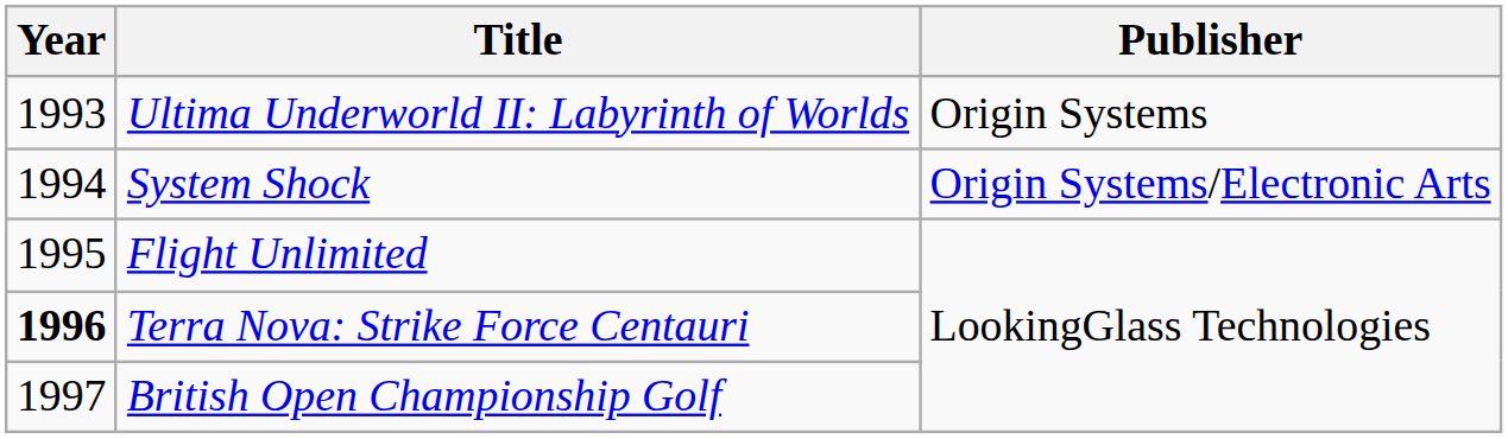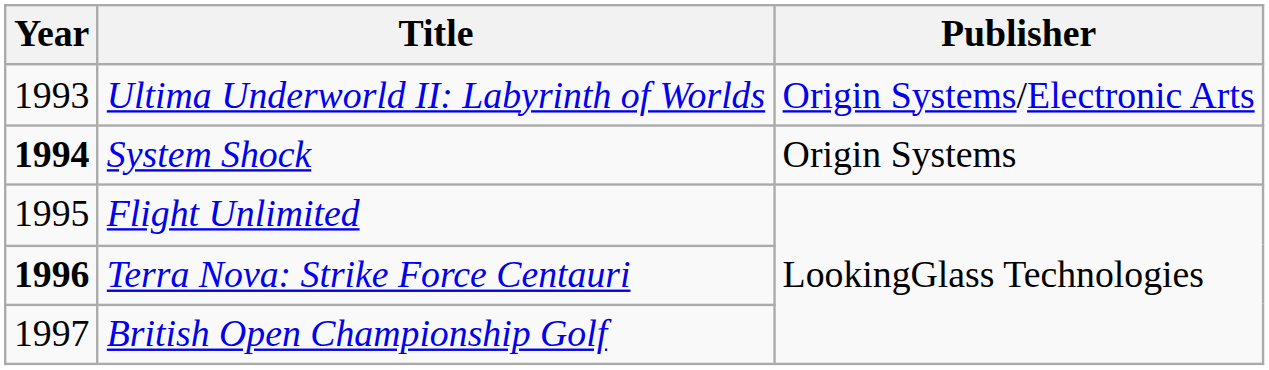 <table class="wikitable">
 <tr>
 <th>Year</th>
 <th>Title</th>
 <th>Publisher</th>
 </tr>
 <tr>
 <td>1993</td>
 <td><em><a href='#'>Ultima Underworld II: Labyrinth of Worlds</a></em></td>
-<td>Origin Systems</td>
+<td><a href='#'>Origin Systems</a>/<a href='#'>Electronic Arts</a></td>
 </tr>
 <tr>
-<td>1994</td>
+<td><strong>1994</strong></td>
 <td><em><a href='#'>System Shock</a></em></td>
-<td><a href='#'>Origin Systems</a>/<a href='#'>Electronic Arts</a></td>
+<td>Origin Systems</td>
 </tr>
 <tr>
 <td>1995</td>
 <td><em><a href='#'>Flight Unlimited</a></em></td>
 <td rowspan="3">LookingGlass Technologies</td>
 </tr>
 <tr>
 <td><strong>1996</strong></td>
 <td><em><a href='#'>Terra Nova: Strike Force Centauri</a></em></td>
 </tr>
 <tr>
 <td>1997</td>
 <td><em><a href='#'>British Open Championship Golf</a></em></td>
 </tr>
 </table>
